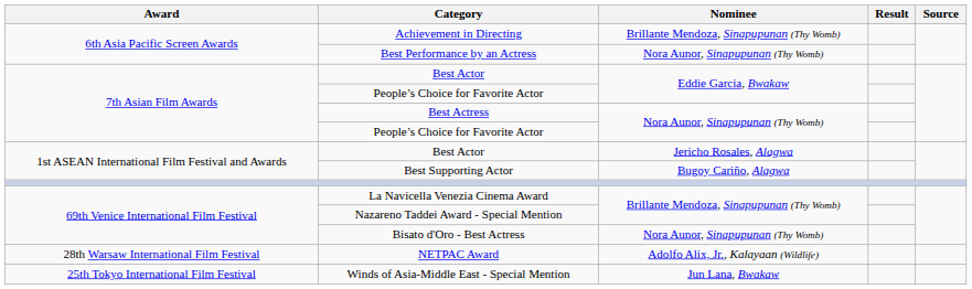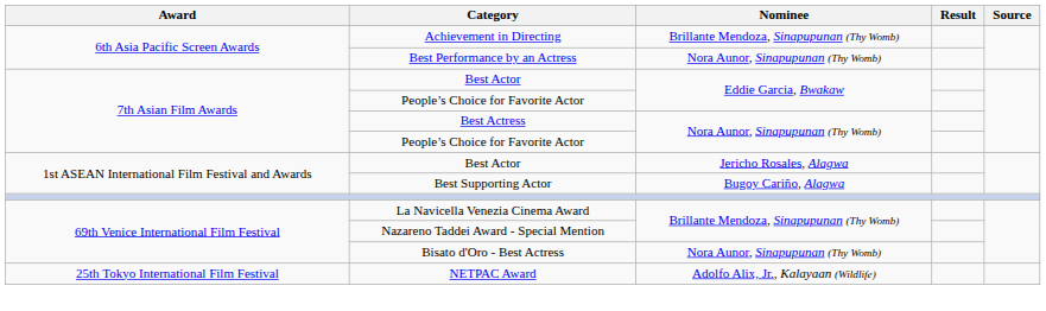 <table class="wikitable" style="text-align:center; font-size:100%; line-height:18px; width:100%">
 <tr>
 <th>Award</th>
 <th>Category</th>
 <th>Nominee</th>
 <th>Result</th>
 <th>Source</th>
 </tr>
 <tr>
 <td rowspan="2"><a href='#'>6th Asia Pacific Screen Awards</a></td>
 <td><a href='#'>Achievement in Directing</a></td>
 <td><a href='#'>Brillante Mendoza</a>, <em><a href='#'>Sinapupunan</a></em> <small><em>(Thy Womb)</em></small></td>
 <td></td>
 <td rowspan="2"></td>
 </tr>
 <tr>
 <td><a href='#'>Best Performance by an Actress</a></td>
 <td><a href='#'>Nora Aunor</a>, <em><a href='#'>Sinapupunan</a></em> <small><em>(Thy Womb)</em></small></td>
 <td></td>
 </tr>
 <tr>
 <td rowspan="4"><a href='#'>7th Asian Film Awards</a></td>
 <td><a href='#'>Best Actor</a></td>
 <td rowspan="2"><a href='#'>Eddie Garcia</a>, <em><a href='#'>Bwakaw</a></em></td>
 <td></td>
 <td rowspan="4"></td>
 </tr>
 <tr>
 <td>People’s Choice for Favorite Actor</td>
 <td></td>
 </tr>
 <tr>
 <td><a href='#'>Best Actress</a></td>
 <td rowspan="2"><a href='#'>Nora Aunor</a>, <em><a href='#'>Sinapupunan</a></em> <small><em>(Thy Womb)</em></small></td>
 <td></td>
 </tr>
 <tr>
 <td>People’s Choice for Favorite Actor</td>
 <td></td>
 </tr>
 <tr>
 <td rowspan="2">1st ASEAN International Film Festival and Awards</td>
 <td>Best Actor</td>
 <td><a href='#'>Jericho Rosales</a>, <em><a href='#'>Alagwa</a></em></td>
 <td></td>
 <td rowspan="2"></td>
 </tr>
 <tr>
 <td>Best Supporting Actor</td>
 <td><a href='#'>Bugoy Cariño</a>, <em><a href='#'>Alagwa</a></em></td>
 <td></td>
 </tr>
 <tr>
 <td style="background:#c5d2ea; text-align:center;" colspan=5></td>
 </tr>
 <tr>
 <td rowspan="3"><a href='#'>69th Venice International Film Festival</a></td>
 <td>La Navicella Venezia Cinema Award</td>
 <td rowspan="2"><a href='#'>Brillante Mendoza</a>, <em><a href='#'>Sinapupunan</a></em> <small><em>(Thy Womb)</em></small></td>
 <td></td>
 <td rowspan="3"></td>
 </tr>
 <tr>
 <td>Nazareno Taddei Award - Special Mention</td>
 <td></td>
 </tr>
 <tr>
 <td>Bisato d'Oro - Best Actress</td>
 <td><a href='#'>Nora Aunor</a>, <em><a href='#'>Sinapupunan</a></em> <small><em>(Thy Womb)</em></small></td>
 <td></td>
 </tr>
 <tr>
-<td>28th <a href='#'>Warsaw International Film Festival</a></td>
+<td><a href='#'>25th Tokyo International Film Festival</a></td>
 <td><a href='#'>NETPAC Award</a></td>
 <td><a href='#'>Adolfo Alix, Jr.</a>, <em>Kalayaan</em> <small><em>(Wildlife)</em></small></td>
 <td></td>
 <td></td>
 </tr>
-<tr>
-<td><a href='#'>25th Tokyo International Film Festival</a></td>
-<td>Winds of Asia-Middle East - Special Mention</td>
-<td><a href='#'>Jun Lana</a>, <em><a href='#'>Bwakaw</a></em></td>
-<td></td>
-<td></td>
-</tr>
 </table>
